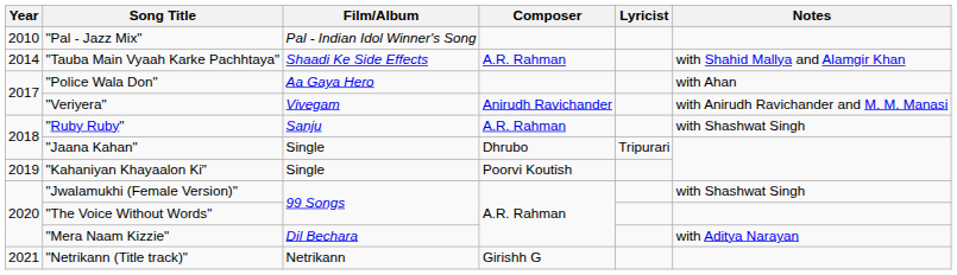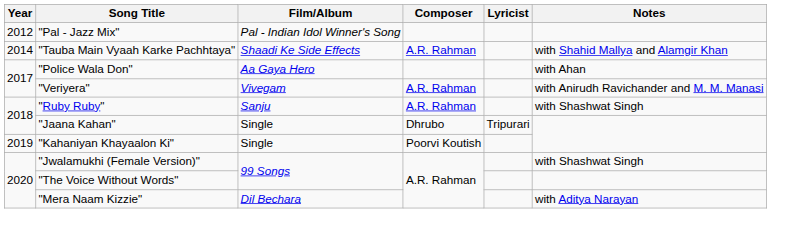 <table class="wikitable">
 <tr>
 <th><strong>Year</strong></th>
 <th>Song Title</th>
 <th>Film/Album</th>
 <th>Composer</th>
 <th>Lyricist</th>
 <th><strong>Notes</strong></th>
 </tr>
 <tr>
-<td>2010</td>
+<td>2012</td>
 <td>"Pal - Jazz Mix"</td>
 <td><em>Pal - Indian Idol Winner's Song</em></td>
 <td></td>
 <td></td>
 </tr>
 <tr>
 <td>2014</td>
 <td>"Tauba Main Vyaah Karke Pachhtaya"</td>
 <td><em><a href='#'>Shaadi Ke Side Effects</a></em></td>
 <td><a href='#'>A.R. Rahman</a></td>
 <td></td>
 <td>with <a href='#'>Shahid Mallya</a> and <a href='#'>Alamgir Khan</a></td>
 </tr>
 <tr>
 <td rowspan="2">2017</td>
 <td>"Police Wala Don"</td>
 <td><em><a href='#'>Aa Gaya Hero</a></em></td>
 <td></td>
 <td></td>
 <td>with Ahan</td>
 </tr>
 <tr>
 <td>"Veriyera"</td>
 <td><em><a href='#'>Vivegam</a></em></td>
-<td><a href='#'>Anirudh Ravichander</a></td>
+<td><a href='#'>A.R. Rahman</a></td>
 <td></td>
 <td>with Anirudh Ravichander and <a href='#'>M. M. Manasi</a></td>
 </tr>
 <tr>
 <td rowspan="2">2018</td>
 <td>"<a href='#'>Ruby Ruby</a>"</td>
 <td><em><a href='#'>Sanju</a></em></td>
 <td><a href='#'>A.R. Rahman</a></td>
 <td></td>
 <td>with Shashwat Singh</td>
 </tr>
 <tr>
 <td>"Jaana Kahan"</td>
 <td>Single</td>
 <td>Dhrubo</td>
 <td>Tripurari</td>
 </tr>
 <tr>
 <td>2019</td>
 <td>"Kahaniyan Khayaalon Ki"</td>
 <td>Single</td>
 <td>Poorvi Koutish</td>
 <td></td>
 </tr>
 <tr>
 <td rowspan="3">2020</td>
 <td>"Jwalamukhi (Female Version)"</td>
 <td rowspan="2"><em><a href='#'>99 Songs</a></em></td>
 <td rowspan="3">A.R. Rahman</td>
 <td></td>
 <td>with Shashwat Singh</td>
 </tr>
 <tr>
 <td>"The Voice Without Words"</td>
 <td></td>
 </tr>
 <tr>
 <td>"Mera Naam Kizzie"</td>
 <td><em><a href='#'>Dil Bechara</a></em></td>
 <td></td>
 <td>with <a href='#'>Aditya Narayan</a></td>
 </tr>
-<tr>
-<td>2021</td>
-<td>"Netrikann (Title track)"</td>
-<td>Netrikann</td>
-<td>Girishh G</td>
-<td></td>
-<td></td>
-</tr>
 </table>
